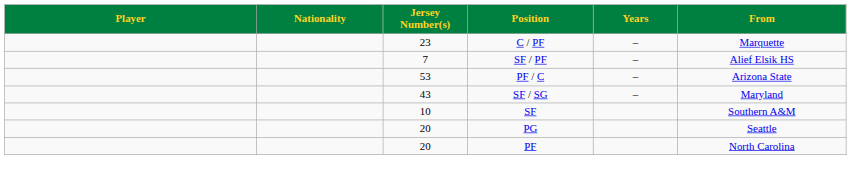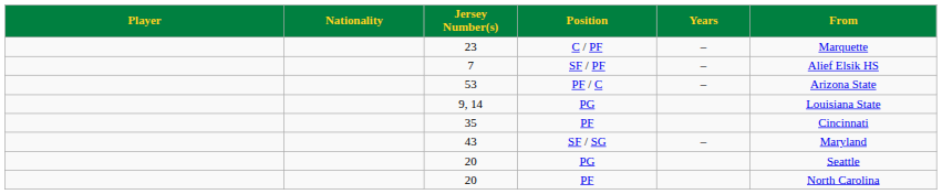 <table class="wikitable" style="text-align:center" width="98%">
 <tr>
 <th style="background:#008040;color:#FFD321;" width="30%">Player</th>
 <th style="background:#008040;color:#FFD321;" width="15%">Nationality</th>
 <th style="background:#008040;color:#FFD321;" width="10%">Jersey Number(s)</th>
 <th style="background:#008040;color:#FFD321;" width="15%">Position</th>
 <th style="background:#008040;color:#FFD321;" width="10%">Years</th>
 <th style="background:#008040;color:#FFD321;" width="20%">From</th>
 </tr>
 <tr>
 <td></td>
 <td></td>
 <td>23</td>
 <td><a href='#'>C</a> / <a href='#'>PF</a></td>
 <td>–</td>
 <td><a href='#'>Marquette</a></td>
 </tr>
 <tr>
 <td></td>
 <td></td>
 <td>7</td>
 <td><a href='#'>SF</a> / <a href='#'>PF</a></td>
 <td>–</td>
 <td><a href='#'>Alief Elsik HS</a></td>
 </tr>
 <tr>
 <td></td>
 <td></td>
 <td>53</td>
 <td><a href='#'>PF</a> / <a href='#'>C</a></td>
 <td>–</td>
 <td><a href='#'>Arizona State</a></td>
 </tr>
 <tr>
 <td></td>
 <td></td>
+<td>9, 14</td>
+<td><a href='#'>PG</a></td>
+<td><br></td>
+<td><a href='#'>Louisiana State</a></td>
+</tr>
+<tr>
+<td></td>
+<td></td>
+<td>35</td>
+<td><a href='#'>PF</a></td>
+<td></td>
+<td><a href='#'>Cincinnati</a></td>
+</tr>
+<tr>
+<td></td>
+<td></td>
 <td>43</td>
 <td><a href='#'>SF</a> / <a href='#'>SG</a></td>
 <td>–</td>
 <td><a href='#'>Maryland</a></td>
-</tr>
-<tr>
-<td></td>
-<td></td>
-<td>10</td>
-<td><a href='#'>SF</a></td>
-<td></td>
-<td><a href='#'>Southern A&M</a></td>
 </tr>
 <tr>
 <td></td>
 <td></td>
 <td>20</td>
 <td><a href='#'>PG</a></td>
 <td></td>
 <td><a href='#'>Seattle</a></td>
 </tr>
 <tr>
 <td></td>
 <td></td>
 <td>20</td>
 <td><a href='#'>PF</a></td>
 <td></td>
 <td><a href='#'>North Carolina</a></td>
 </tr>
 </table>
